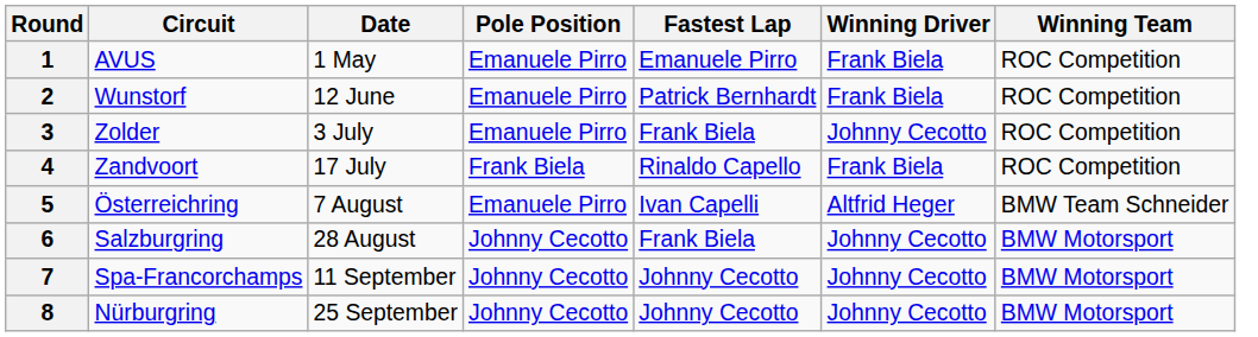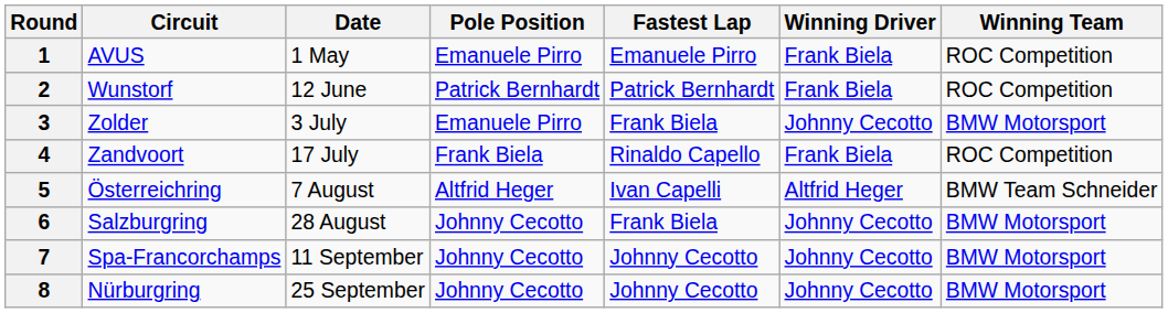 <table class="wikitable" style="font-size: 85%">
 <tr>
 <th>Round</th>
 <th>Circuit</th>
 <th>Date</th>
 <th>Pole Position</th>
 <th>Fastest Lap</th>
 <th>Winning Driver</th>
 <th>Winning Team</th>
 </tr>
 <tr>
 <th>1</th>
 <td> <a href='#'>AVUS</a></td>
 <td>1 May</td>
 <td> <a href='#'>Emanuele Pirro</a></td>
 <td> <a href='#'>Emanuele Pirro</a></td>
 <td> <a href='#'>Frank Biela</a></td>
 <td>ROC Competition</td>
 </tr>
 <tr>
 <th>2</th>
 <td> <a href='#'>Wunstorf</a></td>
 <td>12 June</td>
-<td> <a href='#'>Emanuele Pirro</a></td>
+<td> <a href='#'>Patrick Bernhardt</a></td>
 <td> <a href='#'>Patrick Bernhardt</a></td>
 <td> <a href='#'>Frank Biela</a></td>
 <td>ROC Competition</td>
 </tr>
 <tr>
 <th>3</th>
 <td> <a href='#'>Zolder</a></td>
 <td>3 July</td>
 <td> <a href='#'>Emanuele Pirro</a></td>
 <td> <a href='#'>Frank Biela</a></td>
 <td> <a href='#'>Johnny Cecotto</a></td>
-<td>ROC Competition</td>
+<td><a href='#'>BMW Motorsport</a></td>
 </tr>
 <tr>
 <th>4</th>
 <td> <a href='#'>Zandvoort</a></td>
 <td>17 July</td>
 <td> <a href='#'>Frank Biela</a></td>
 <td> <a href='#'>Rinaldo Capello</a></td>
 <td> <a href='#'>Frank Biela</a></td>
 <td>ROC Competition</td>
 </tr>
 <tr>
 <th>5</th>
 <td> <a href='#'>Österreichring</a></td>
 <td>7 August</td>
-<td> <a href='#'>Emanuele Pirro</a></td>
+<td> <a href='#'>Altfrid Heger</a></td>
 <td> <a href='#'>Ivan Capelli</a></td>
 <td> <a href='#'>Altfrid Heger</a></td>
 <td>BMW Team Schneider</td>
 </tr>
 <tr>
 <th>6</th>
 <td> <a href='#'>Salzburgring</a></td>
 <td>28 August</td>
 <td> <a href='#'>Johnny Cecotto</a></td>
 <td> <a href='#'>Frank Biela</a></td>
 <td> <a href='#'>Johnny Cecotto</a></td>
 <td><a href='#'>BMW Motorsport</a></td>
 </tr>
 <tr>
 <th>7</th>
 <td> <a href='#'>Spa-Francorchamps</a></td>
 <td>11 September</td>
 <td> <a href='#'>Johnny Cecotto</a></td>
 <td> <a href='#'>Johnny Cecotto</a></td>
 <td> <a href='#'>Johnny Cecotto</a></td>
 <td><a href='#'>BMW Motorsport</a></td>
 </tr>
 <tr>
 <th>8</th>
 <td> <a href='#'>Nürburgring</a></td>
 <td>25 September</td>
 <td> <a href='#'>Johnny Cecotto</a></td>
 <td> <a href='#'>Johnny Cecotto</a></td>
 <td> <a href='#'>Johnny Cecotto</a></td>
 <td><a href='#'>BMW Motorsport</a></td>
 </tr>
 </table>
